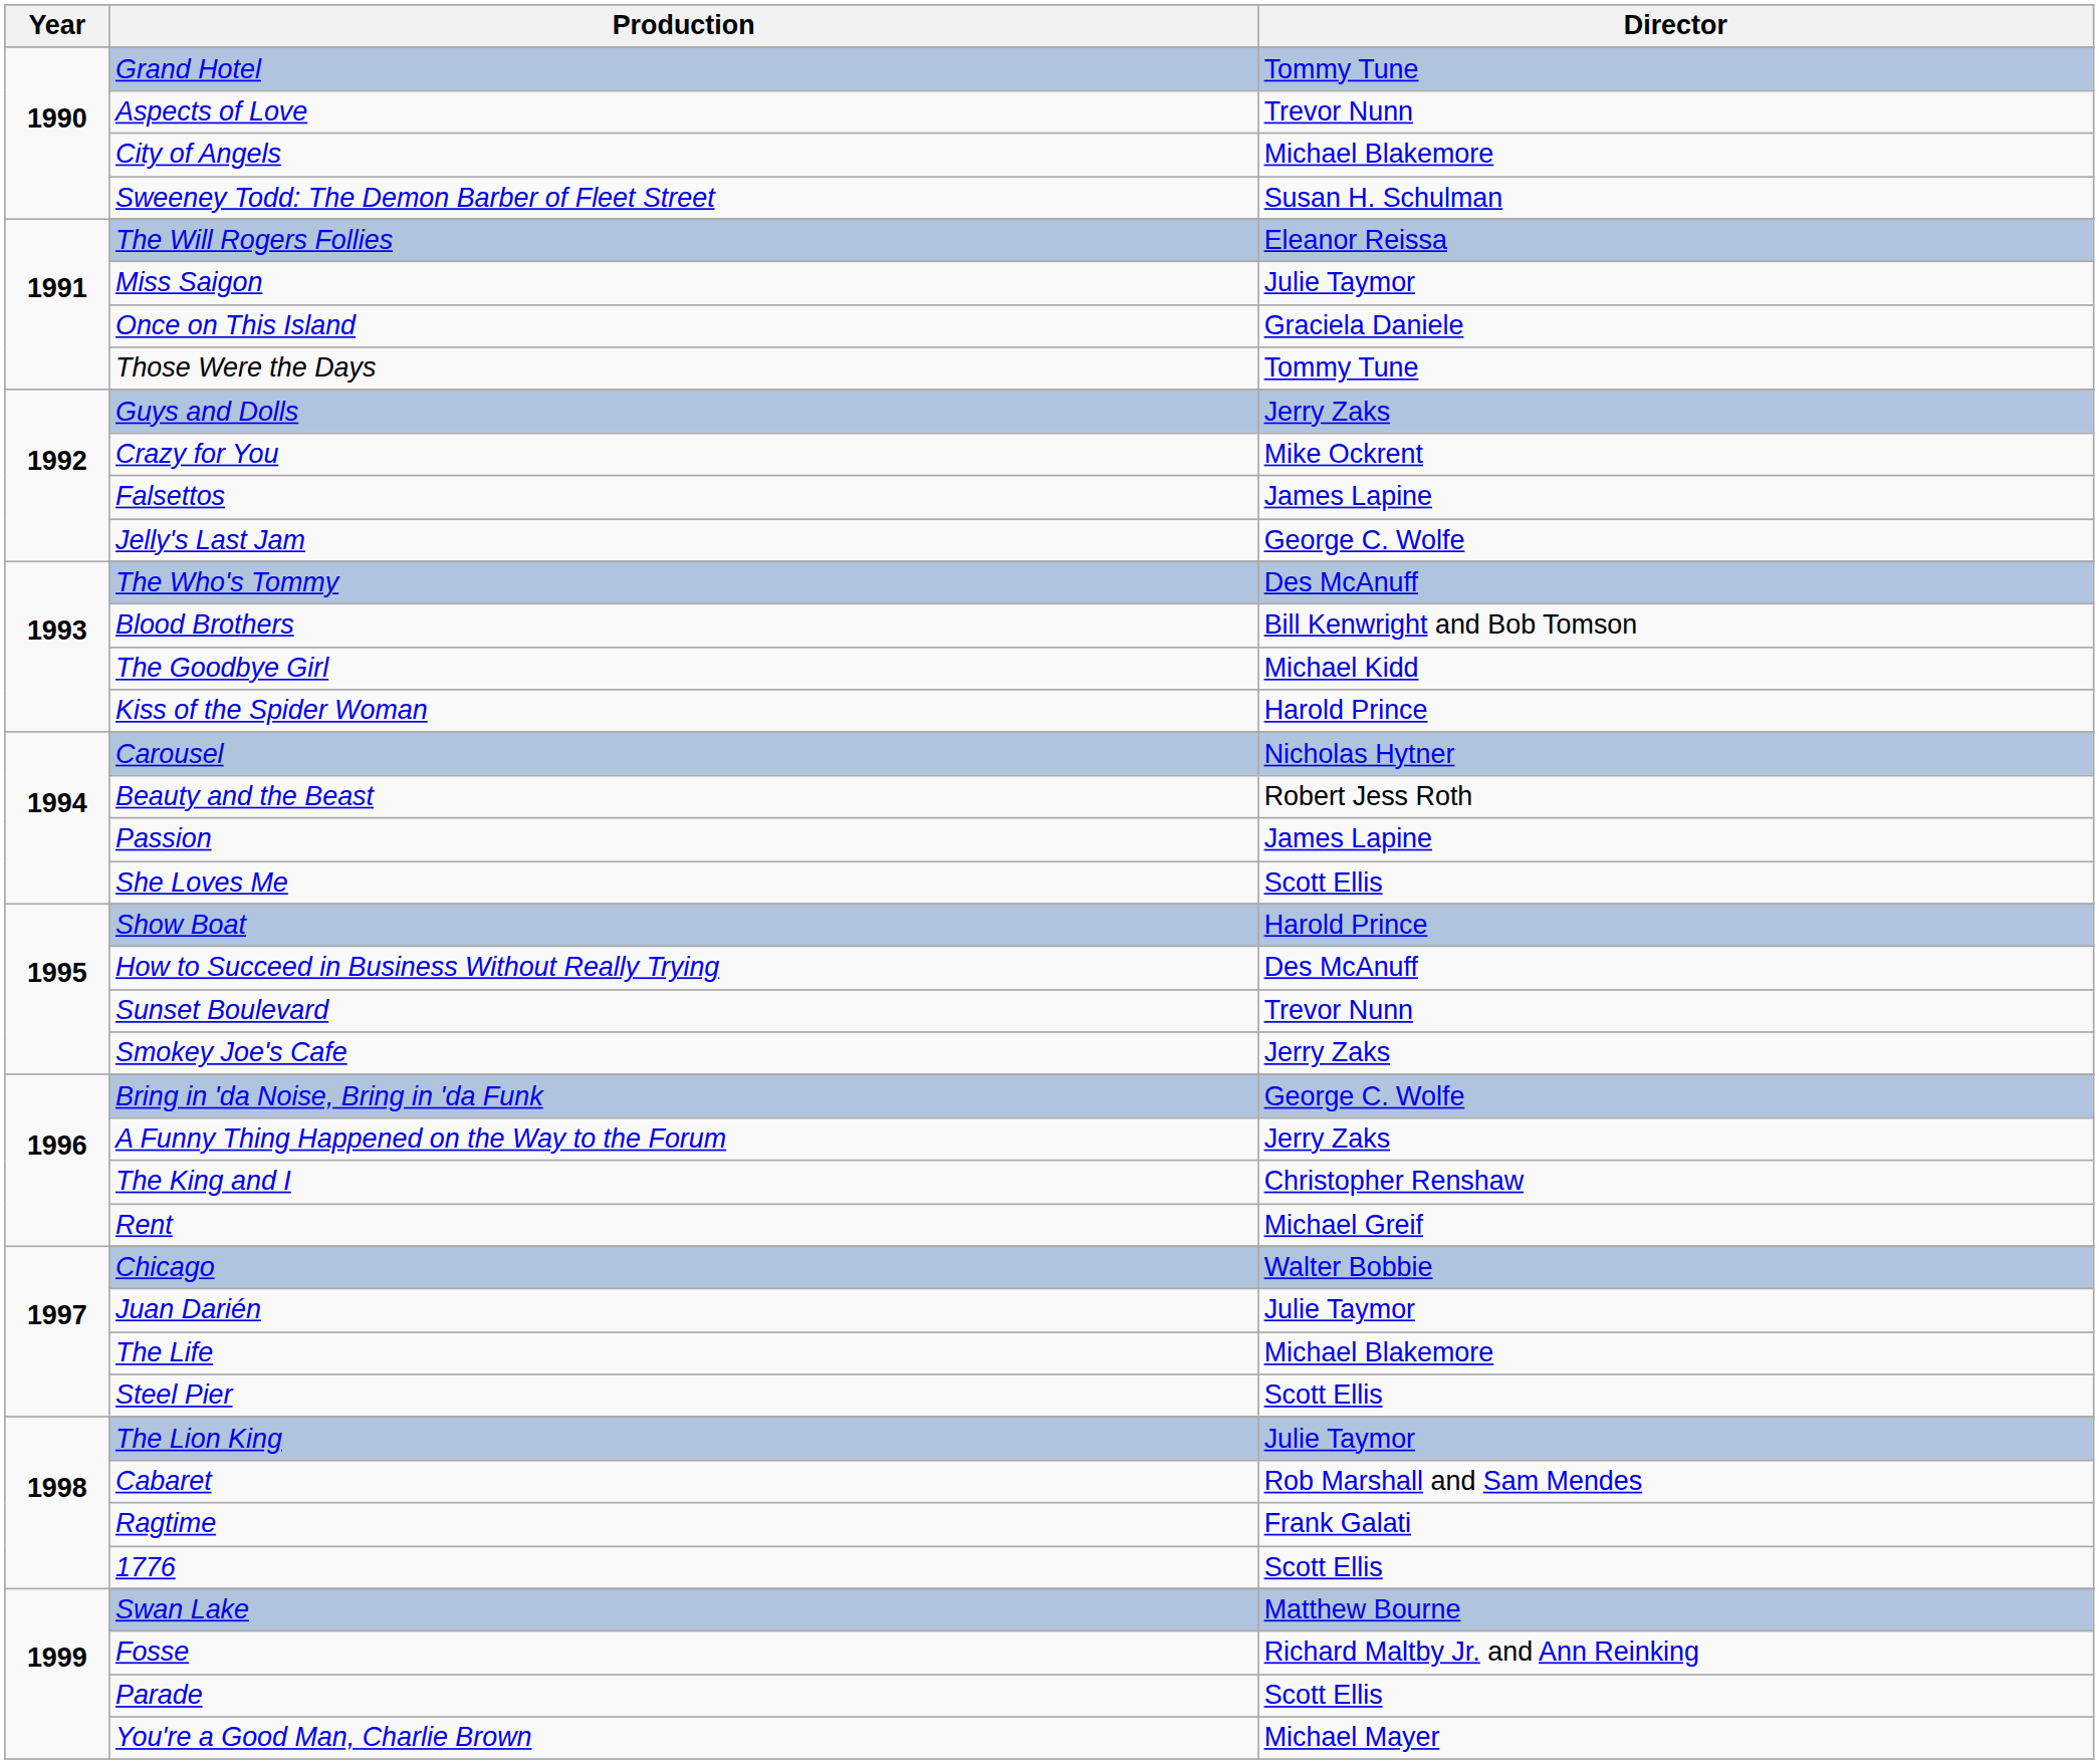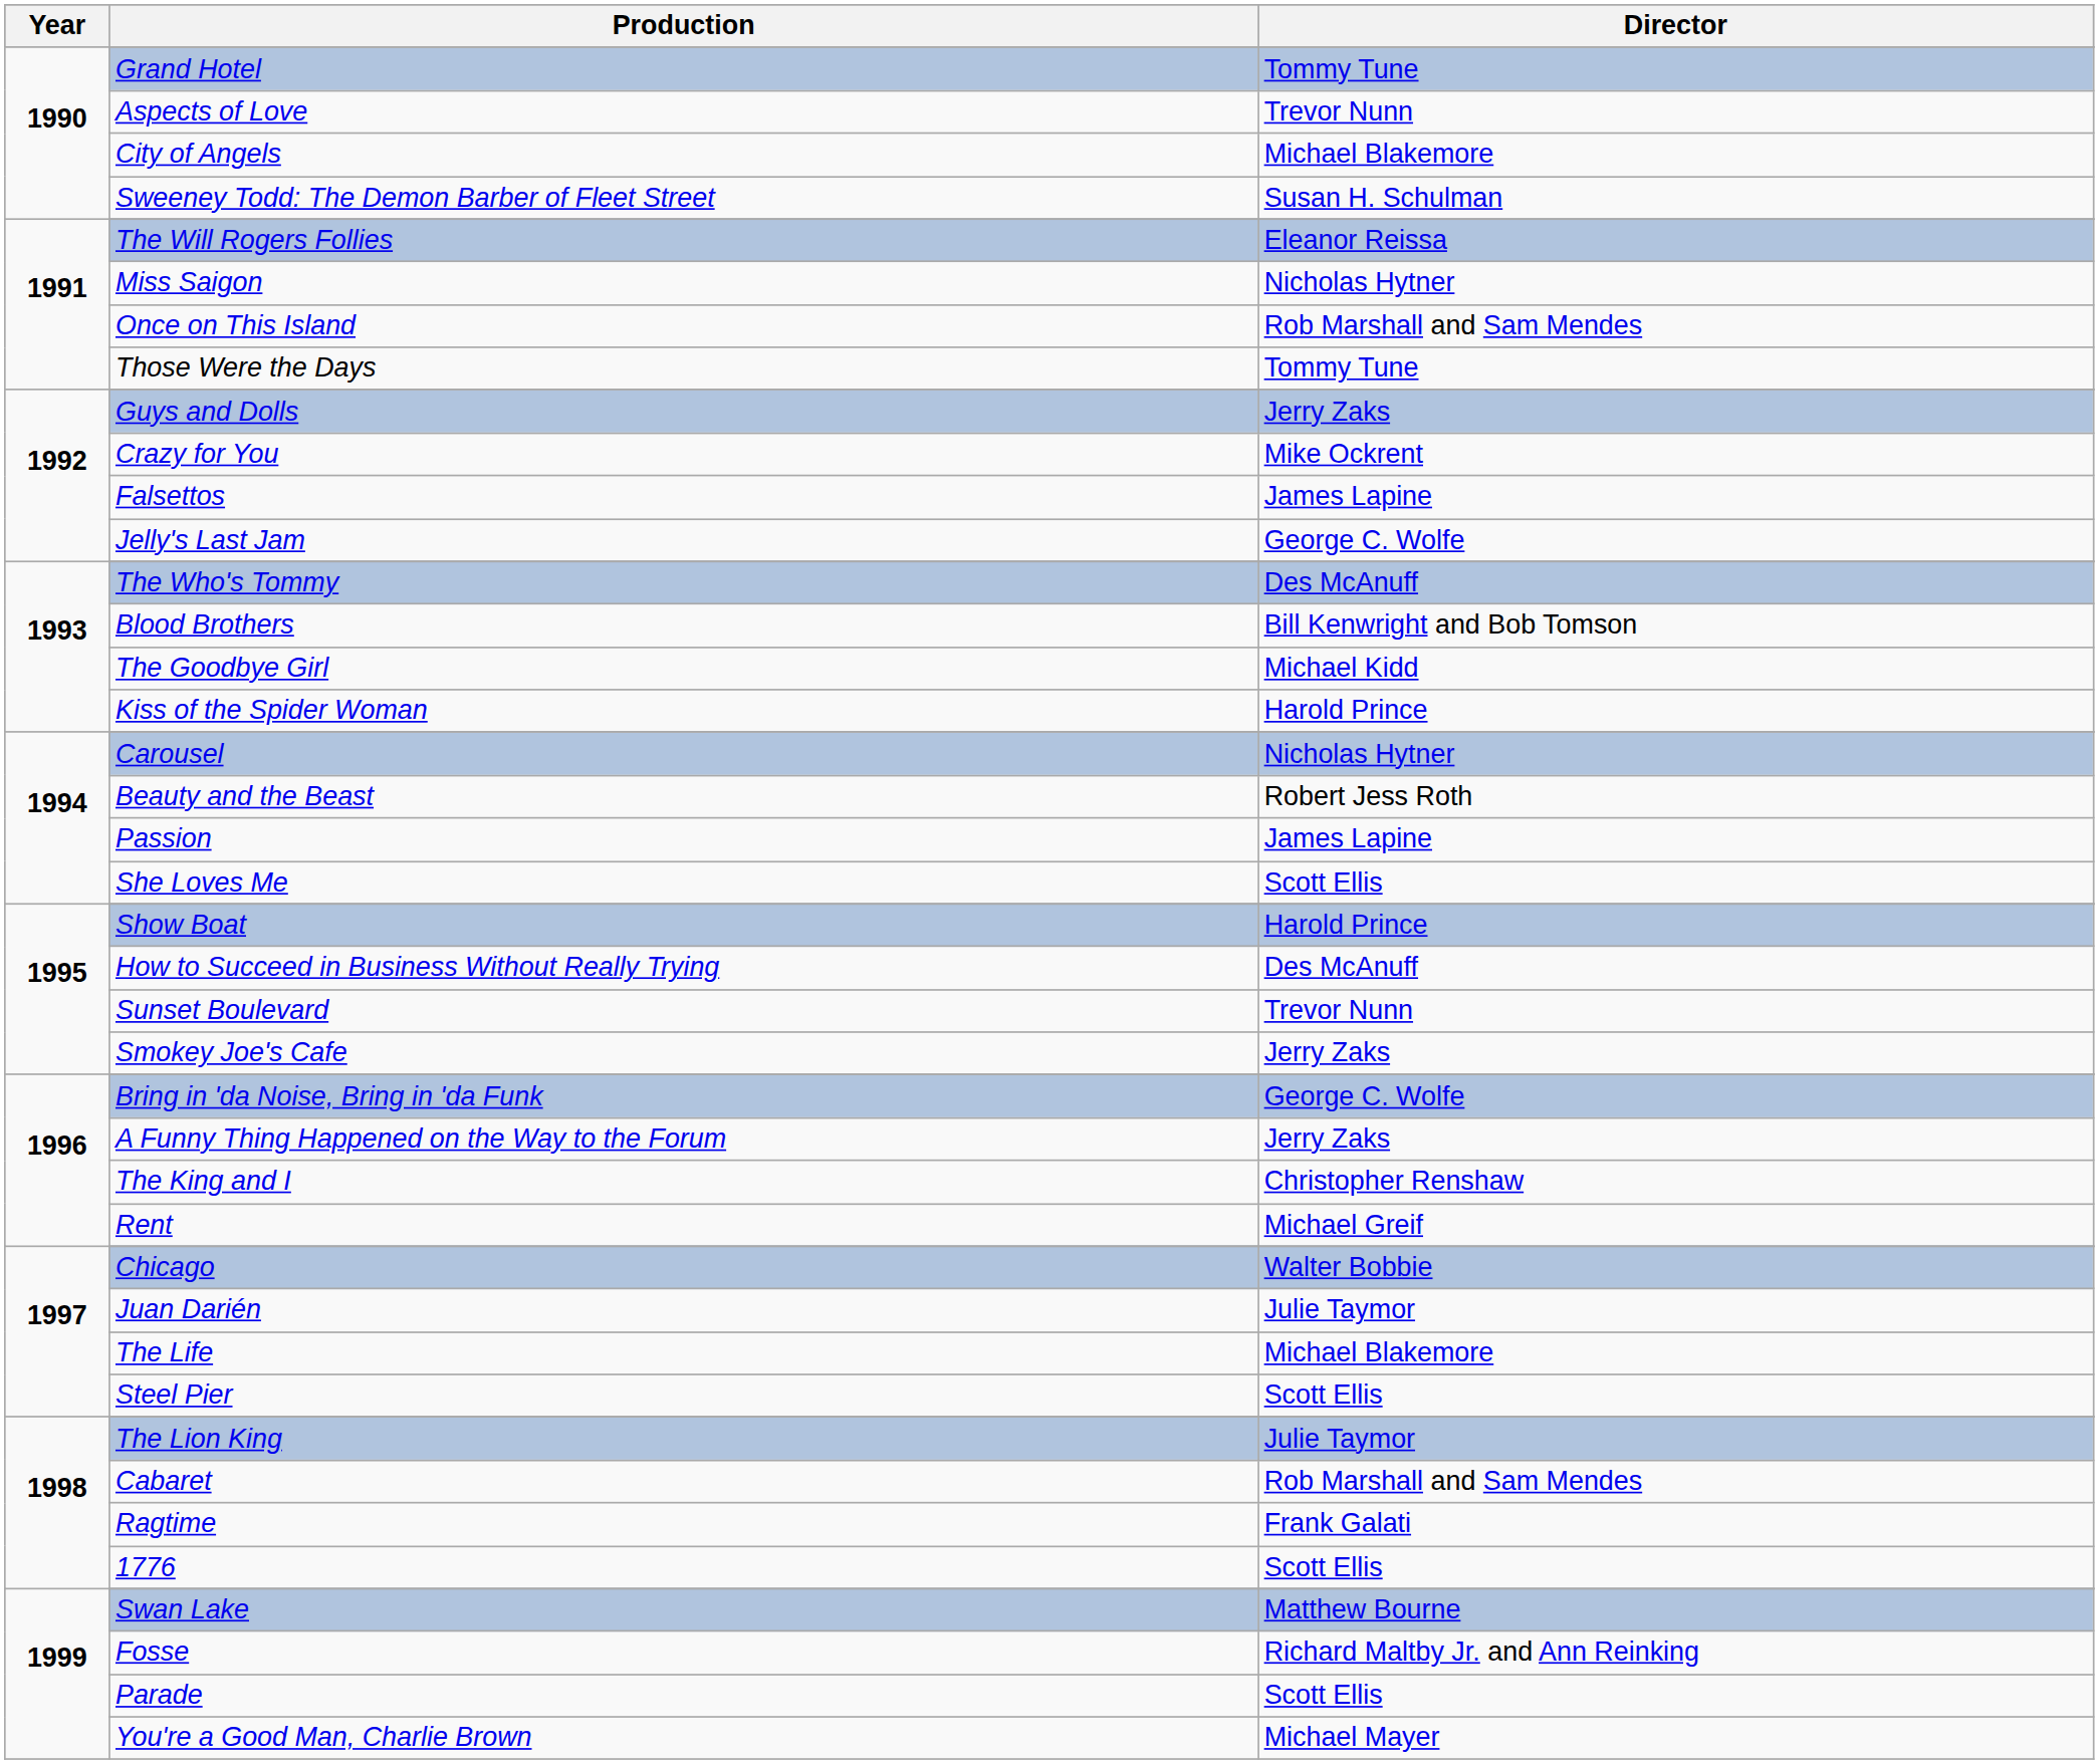 <table class="wikitable" style="width:98%;">
 <tr style="background:#bebebe;">
 <th style="width:5%;">Year</th>
 <th style="width:55%;">Production</th>
 <th style="width:40%;">Director</th>
 </tr>
 <tr>
 <td rowspan="5" align="center"><strong>1990</strong><br><br></td>
 </tr>
 <tr style="background:#B0C4DE">
 <td><em><a href='#'>Grand Hotel</a></em></td>
 <td><a href='#'>Tommy Tune</a></td>
 </tr>
 <tr>
 <td><em><a href='#'>Aspects of Love</a></em></td>
 <td><a href='#'>Trevor Nunn</a></td>
 </tr>
 <tr>
 <td><em><a href='#'>City of Angels</a></em></td>
 <td><a href='#'>Michael Blakemore</a></td>
 </tr>
 <tr>
 <td><em><a href='#'>Sweeney Todd: The Demon Barber of Fleet Street</a></em></td>
 <td><a href='#'>Susan H. Schulman</a></td>
 </tr>
 <tr>
 <td rowspan="5" align="center"><strong>1991</strong><br><br></td>
 </tr>
 <tr style="background:#B0C4DE">
 <td><em><a href='#'>The Will Rogers Follies</a></em></td>
 <td><a href='#'>Eleanor Reissa</a></td>
 </tr>
 <tr>
 <td><em><a href='#'>Miss Saigon</a></em></td>
-<td><a href='#'>Julie Taymor</a></td>
+<td><a href='#'>Nicholas Hytner</a></td>
 </tr>
 <tr>
 <td><em><a href='#'>Once on This Island</a></em></td>
-<td><a href='#'>Graciela Daniele</a></td>
+<td><a href='#'>Rob Marshall</a> and <a href='#'>Sam Mendes</a></td>
 </tr>
 <tr>
 <td><em>Those Were the Days</em></td>
 <td><a href='#'>Tommy Tune</a></td>
 </tr>
 <tr>
 <td rowspan="5" align="center"><strong>1992</strong><br><br></td>
 </tr>
 <tr style="background:#B0C4DE">
 <td><em><a href='#'>Guys and Dolls</a></em></td>
 <td><a href='#'>Jerry Zaks</a></td>
 </tr>
 <tr>
 <td><em><a href='#'>Crazy for You</a></em></td>
 <td><a href='#'>Mike Ockrent</a></td>
 </tr>
 <tr>
 <td><em><a href='#'>Falsettos</a></em></td>
 <td><a href='#'>James Lapine</a></td>
 </tr>
 <tr>
 <td><em><a href='#'>Jelly's Last Jam</a></em></td>
 <td><a href='#'>George C. Wolfe</a></td>
 </tr>
 <tr>
 <td rowspan="5" align="center"><strong>1993</strong><br><br></td>
 </tr>
 <tr style="background:#B0C4DE">
 <td><em><a href='#'>The Who's Tommy</a></em></td>
 <td><a href='#'>Des McAnuff</a></td>
 </tr>
 <tr>
 <td><em><a href='#'>Blood Brothers</a></em></td>
 <td><a href='#'>Bill Kenwright</a> and Bob Tomson</td>
 </tr>
 <tr>
 <td><em><a href='#'>The Goodbye Girl</a></em></td>
 <td><a href='#'>Michael Kidd</a></td>
 </tr>
 <tr>
 <td><em><a href='#'>Kiss of the Spider Woman</a></em></td>
 <td><a href='#'>Harold Prince</a></td>
 </tr>
 <tr>
 <td rowspan="5" align="center"><strong>1994</strong><br><br></td>
 </tr>
 <tr style="background:#B0C4DE">
 <td><em><a href='#'>Carousel</a></em></td>
 <td><a href='#'>Nicholas Hytner</a></td>
 </tr>
 <tr>
 <td><em><a href='#'>Beauty and the Beast</a></em></td>
 <td>Robert Jess Roth</td>
 </tr>
 <tr>
 <td><em><a href='#'>Passion</a></em></td>
 <td><a href='#'>James Lapine</a></td>
 </tr>
 <tr>
 <td><em><a href='#'>She Loves Me</a></em></td>
 <td><a href='#'>Scott Ellis</a></td>
 </tr>
 <tr>
 <td rowspan="5" align="center"><strong>1995</strong><br><br></td>
 </tr>
 <tr style="background:#B0C4DE">
 <td><em><a href='#'>Show Boat</a></em></td>
 <td><a href='#'>Harold Prince</a></td>
 </tr>
 <tr>
 <td><em><a href='#'>How to Succeed in Business Without Really Trying</a></em></td>
 <td><a href='#'>Des McAnuff</a></td>
 </tr>
 <tr>
 <td><em><a href='#'>Sunset Boulevard</a></em></td>
 <td><a href='#'>Trevor Nunn</a></td>
 </tr>
 <tr>
 <td><em><a href='#'>Smokey Joe's Cafe</a></em></td>
 <td><a href='#'>Jerry Zaks</a></td>
 </tr>
 <tr>
 <td rowspan="5" align="center"><strong>1996</strong><br><br></td>
 </tr>
 <tr style="background:#B0C4DE">
 <td><em><a href='#'>Bring in 'da Noise, Bring in 'da Funk</a></em></td>
 <td><a href='#'>George C. Wolfe</a></td>
 </tr>
 <tr>
 <td><em><a href='#'>A Funny Thing Happened on the Way to the Forum</a></em></td>
 <td><a href='#'>Jerry Zaks</a></td>
 </tr>
 <tr>
 <td><em><a href='#'>The King and I</a></em></td>
 <td><a href='#'>Christopher Renshaw</a></td>
 </tr>
 <tr>
 <td><em><a href='#'>Rent</a></em></td>
 <td><a href='#'>Michael Greif</a></td>
 </tr>
 <tr>
 <td rowspan="5" align="center"><strong>1997</strong><br><br></td>
 </tr>
 <tr style="background:#B0C4DE">
 <td><em><a href='#'>Chicago</a></em></td>
 <td><a href='#'>Walter Bobbie</a></td>
 </tr>
 <tr>
 <td><em><a href='#'>Juan Darién</a></em></td>
 <td><a href='#'>Julie Taymor</a></td>
 </tr>
 <tr>
 <td><em><a href='#'>The Life</a></em></td>
 <td><a href='#'>Michael Blakemore</a></td>
 </tr>
 <tr>
 <td><em><a href='#'>Steel Pier</a></em></td>
 <td><a href='#'>Scott Ellis</a></td>
 </tr>
 <tr>
 <td rowspan="5" align="center"><strong>1998</strong><br><br></td>
 </tr>
 <tr style="background:#B0C4DE">
 <td><em><a href='#'>The Lion King</a></em></td>
 <td><a href='#'>Julie Taymor</a></td>
 </tr>
 <tr>
 <td><em><a href='#'>Cabaret</a></em></td>
 <td><a href='#'>Rob Marshall</a> and <a href='#'>Sam Mendes</a></td>
 </tr>
 <tr>
 <td><em><a href='#'>Ragtime</a></em></td>
 <td><a href='#'>Frank Galati</a></td>
 </tr>
 <tr>
 <td><em><a href='#'>1776</a></em></td>
 <td><a href='#'>Scott Ellis</a></td>
 </tr>
 <tr>
 <td rowspan="5" align="center"><strong>1999</strong><br><br></td>
 </tr>
 <tr style="background:#B0C4DE">
 <td><em><a href='#'>Swan Lake</a></em></td>
 <td><a href='#'>Matthew Bourne</a></td>
 </tr>
 <tr>
 <td><em><a href='#'>Fosse</a></em></td>
 <td><a href='#'>Richard Maltby Jr.</a> and <a href='#'>Ann Reinking</a></td>
 </tr>
 <tr>
 <td><em><a href='#'>Parade</a></em></td>
 <td><a href='#'>Scott Ellis</a></td>
 </tr>
 <tr>
 <td><em><a href='#'>You're a Good Man, Charlie Brown</a></em></td>
 <td><a href='#'>Michael Mayer</a></td>
 </tr>
 </table>
